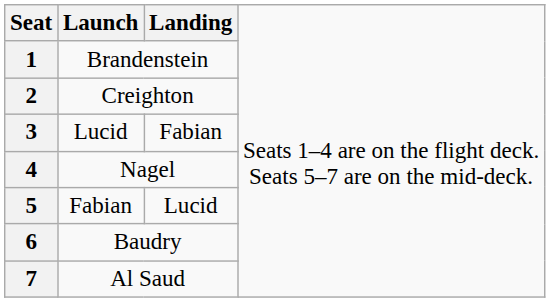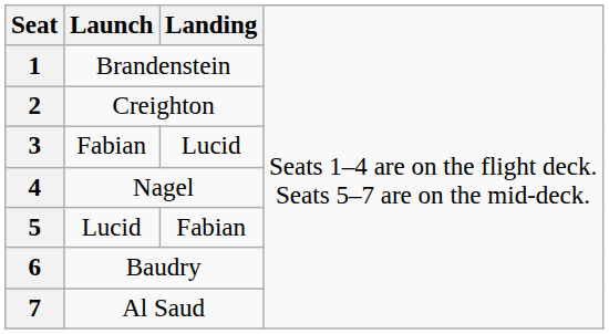 <table class="wikitable" style="text-align:center">
 <tr>
 <th>Seat</th>
 <th>Launch</th>
 <th>Landing</th>
 <td rowspan=8><br>Seats 1–4 are on the flight deck.<br>Seats 5–7 are on the mid-deck.</td>
 </tr>
 <tr>
 <th>1</th>
 <td colspan=2>Brandenstein</td>
 </tr>
 <tr>
 <th>2</th>
 <td colspan=2>Creighton</td>
 </tr>
 <tr>
 <th>3</th>
+<td>Fabian</td>
 <td>Lucid</td>
-<td>Fabian</td>
 </tr>
 <tr>
 <th>4</th>
 <td colspan=2>Nagel</td>
 </tr>
 <tr>
 <th>5</th>
+<td>Lucid</td>
 <td>Fabian</td>
-<td>Lucid</td>
 </tr>
 <tr>
 <th>6</th>
 <td colspan=2>Baudry</td>
 </tr>
 <tr>
 <th>7</th>
 <td colspan=2>Al Saud</td>
 </tr>
 </table>
